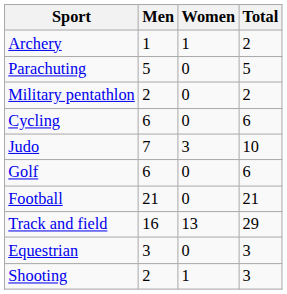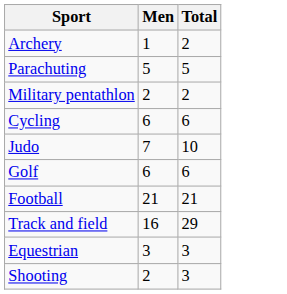 <table class="wikitable sortable">
 <tr>
 <th>Sport</th>
 <th>Men</th>
-<th>Women</th>
 <th>Total</th>
 </tr>
 <tr>
 <td><a href='#'>Archery</a></td>
-<td>1</td>
 <td>1</td>
 <td>2</td>
 </tr>
 <tr>
 <td><a href='#'>Parachuting</a></td>
 <td>5</td>
-<td>0</td>
 <td>5</td>
 </tr>
 <tr>
 <td><a href='#'>Military pentathlon</a></td>
 <td>2</td>
-<td>0</td>
 <td>2</td>
 </tr>
 <tr>
 <td><a href='#'>Cycling</a></td>
 <td>6</td>
-<td>0</td>
 <td>6</td>
 </tr>
 <tr>
 <td><a href='#'>Judo</a></td>
 <td>7</td>
-<td>3</td>
 <td>10</td>
 </tr>
 <tr>
 <td><a href='#'>Golf</a></td>
 <td>6</td>
-<td>0</td>
 <td>6</td>
 </tr>
 <tr>
 <td><a href='#'>Football</a></td>
 <td>21</td>
-<td>0</td>
 <td>21</td>
 </tr>
 <tr>
 <td><a href='#'>Track and field</a></td>
 <td>16</td>
-<td>13</td>
 <td>29</td>
 </tr>
 <tr>
 <td><a href='#'>Equestrian</a></td>
 <td>3</td>
-<td>0</td>
 <td>3</td>
 </tr>
 <tr>
 <td><a href='#'>Shooting</a></td>
 <td>2</td>
-<td>1</td>
 <td>3</td>
 </tr>
 </table>
